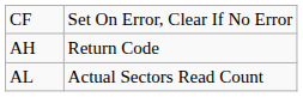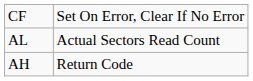 <table class="wikitable">
 <tr>
 <td width="20%">CF</td>
 <td width="80%">Set On Error, Clear If No Error</td>
 </tr>
 <tr>
+<td width="20%">AL</td>
+<td width="80%">Actual Sectors Read Count</td>
+</tr>
+<tr>
 <td width="20%">AH</td>
 <td width="80%">Return Code</td>
 </tr>
-<tr>
-<td width="20%">AL</td>
-<td width="80%">Actual Sectors Read Count</td>
-</tr>
 </table>
